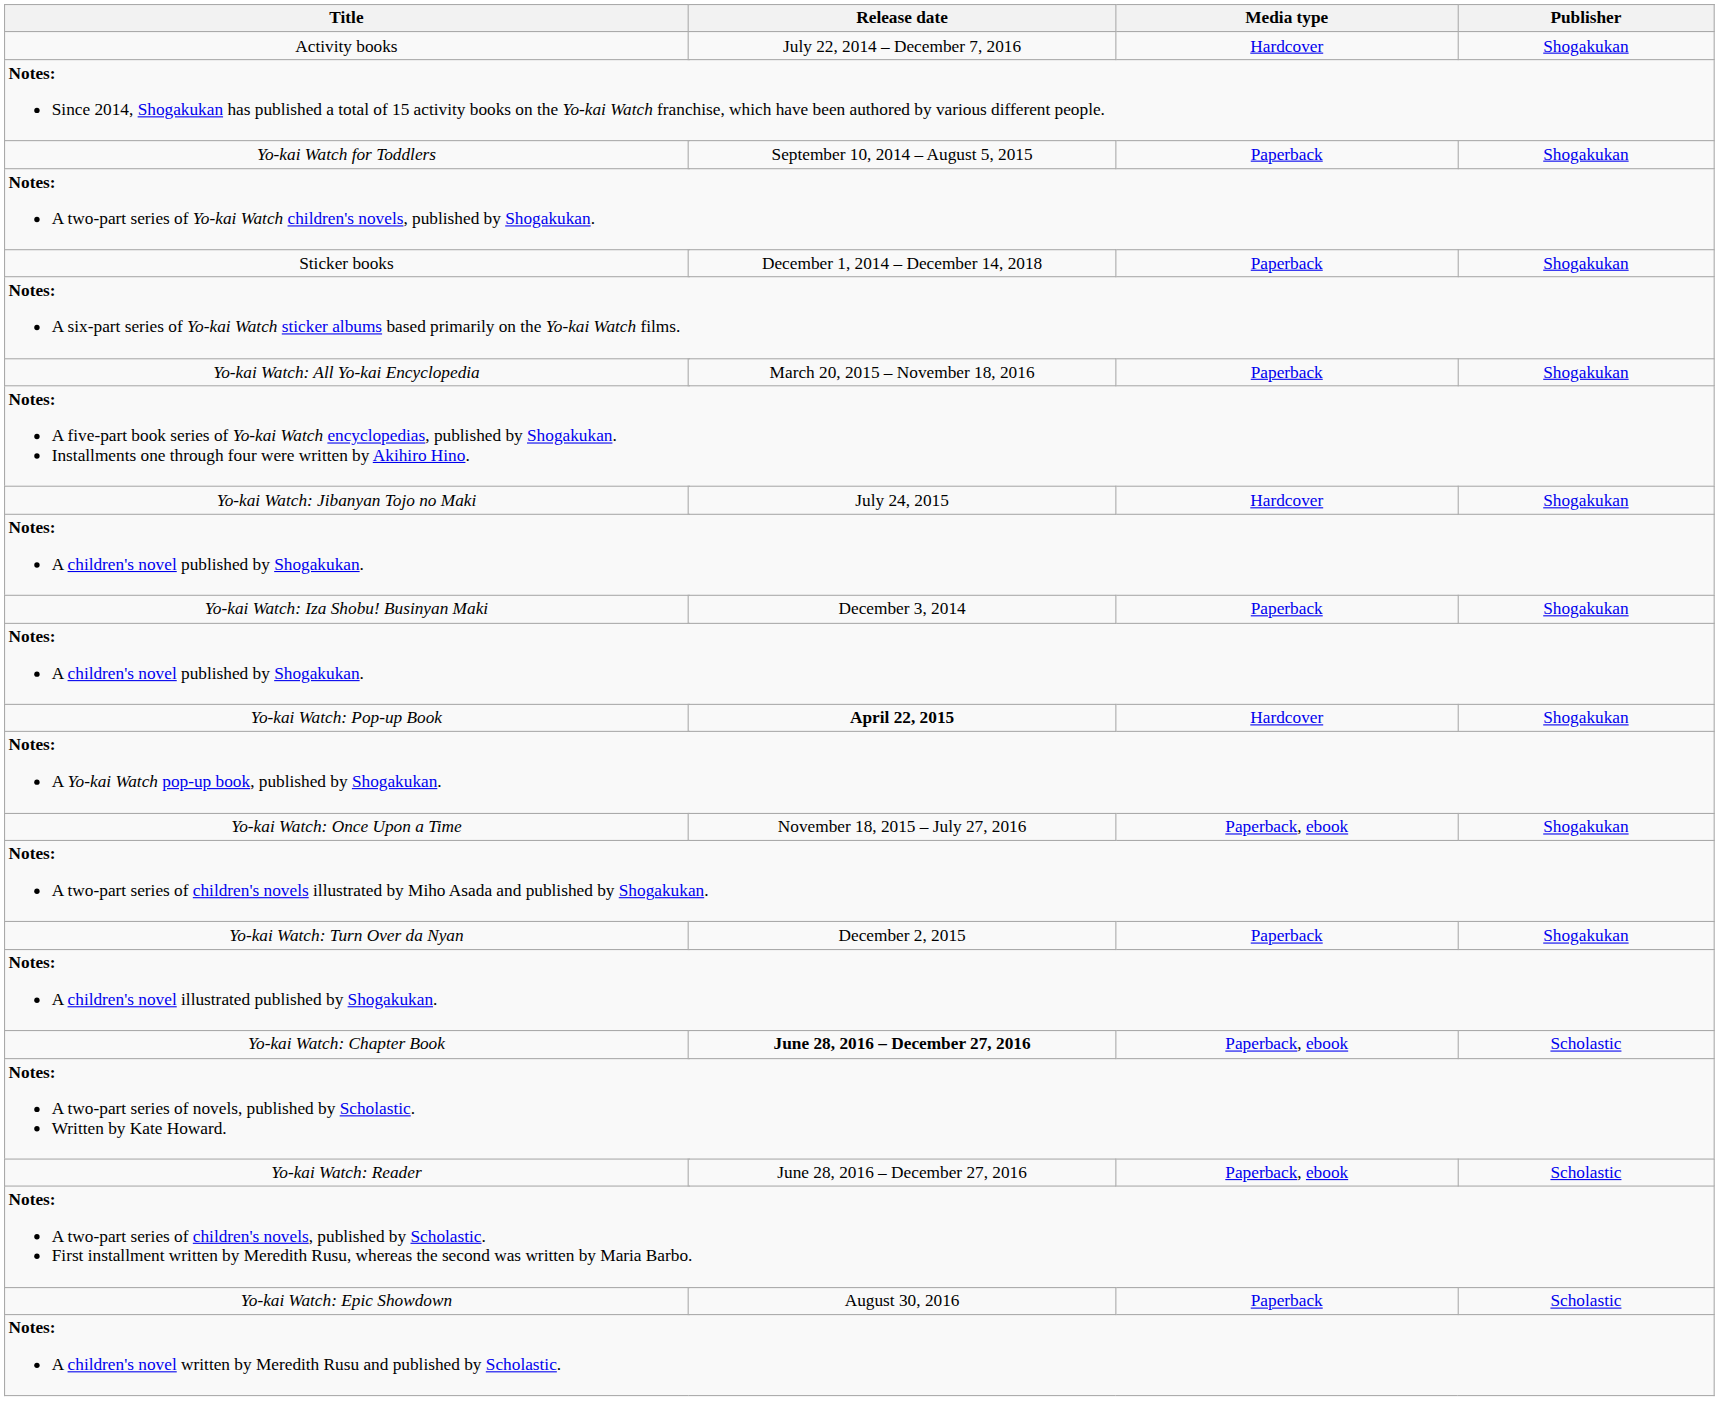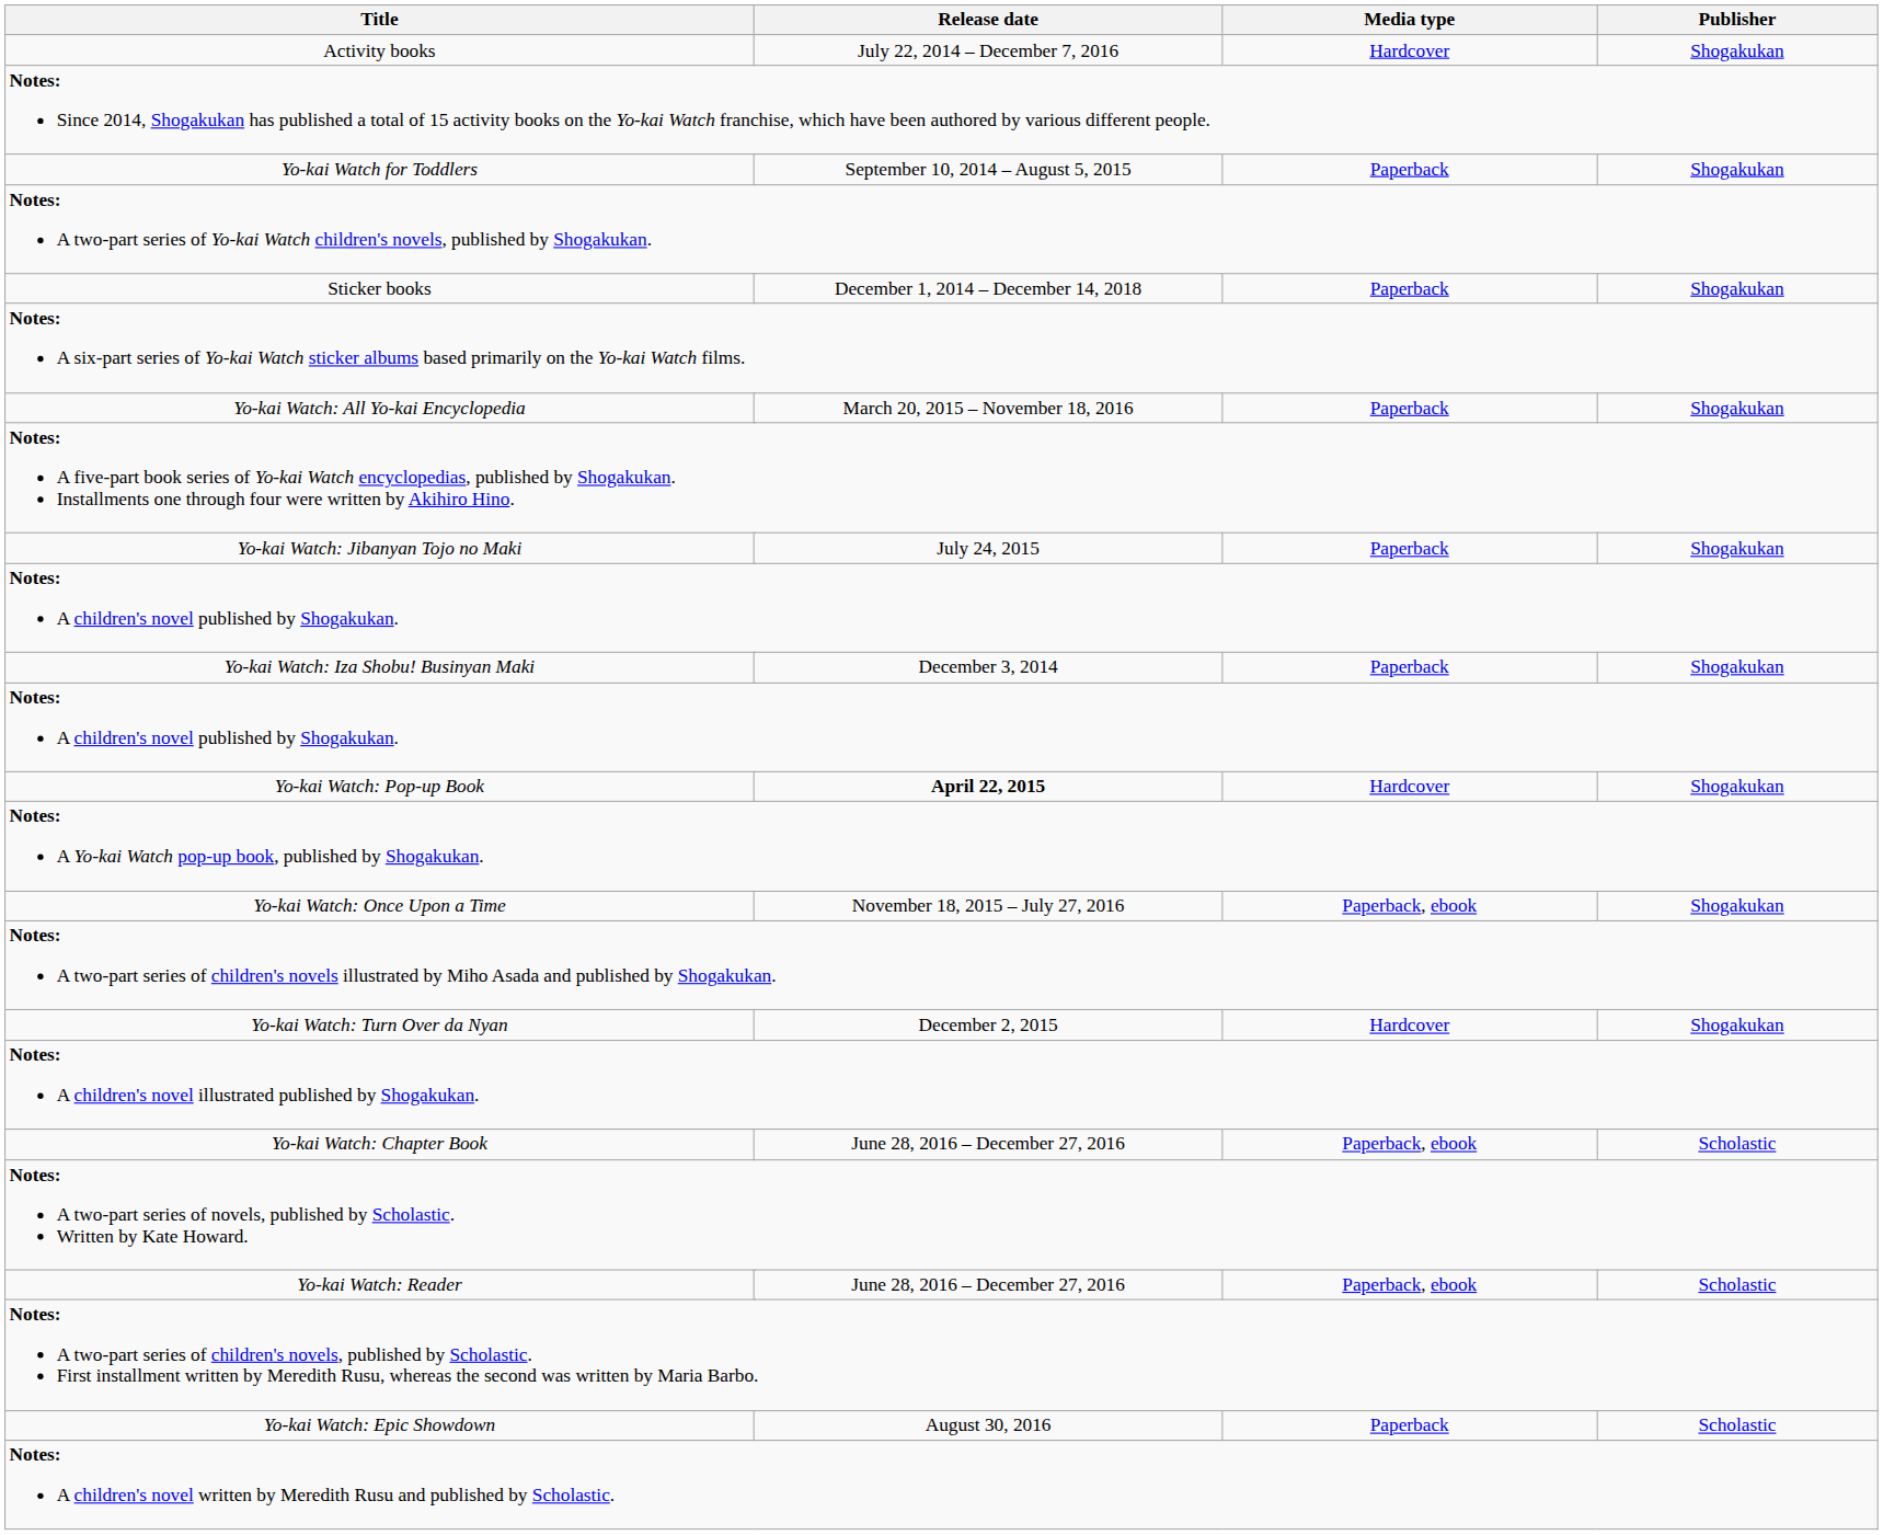 <table class="wikitable" style="width:100%;">
 <tr style="text-align: center;">
 <th colspan="2" style="width:40%;">Title</th>
 <th style="width:25%;">Release date</th>
 <th style="width:20%;">Media type</th>
 <th style="width:45%;">Publisher</th>
 </tr>
 <tr style="text-align:center;">
 <td colspan="2">Activity books</td>
 <td>July 22, 2014 – December 7, 2016</td>
 <td><a href='#'>Hardcover</a></td>
 <td><a href='#'>Shogakukan</a></td>
 </tr>
 <tr>
 <td colspan="5" style="border: none; vertical-align: top;"><strong>Notes:</strong><br><ul><li>Since 2014, <a href='#'>Shogakukan</a> has published a total of 15 activity books on the <em>Yo-kai Watch</em> franchise, which have been authored by various different people.</li></ul></td>
 </tr>
 <tr style="text-align:center;">
 <td colspan="2"><em>Yo-kai Watch for Toddlers</em></td>
 <td>September 10, 2014 – August 5, 2015</td>
 <td><a href='#'>Paperback</a></td>
 <td><a href='#'>Shogakukan</a></td>
 </tr>
 <tr>
 <td colspan="5" style="border: none; vertical-align: top;"><strong>Notes:</strong><br><ul><li>A two-part series of <em>Yo-kai Watch</em> <a href='#'>children's novels</a>, published by <a href='#'>Shogakukan</a>.</li></ul></td>
 </tr>
 <tr style="text-align:center;">
 <td colspan="2">Sticker books</td>
 <td>December 1, 2014 – December 14, 2018</td>
 <td><a href='#'>Paperback</a></td>
 <td><a href='#'>Shogakukan</a></td>
 </tr>
 <tr>
 <td colspan="5" style="border: none; vertical-align: top;"><strong>Notes:</strong><br><ul><li>A six-part series of <em>Yo-kai Watch</em> <a href='#'>sticker albums</a> based primarily on the <em>Yo-kai Watch</em> films.</li></ul></td>
 </tr>
 <tr style="text-align:center;">
 <td colspan="2"><em>Yo-kai Watch: All Yo-kai Encyclopedia</em></td>
 <td>March 20, 2015 – November 18, 2016</td>
 <td><a href='#'>Paperback</a></td>
 <td><a href='#'>Shogakukan</a></td>
 </tr>
 <tr>
 <td colspan="5" style="border: none; vertical-align: top;"><strong>Notes:</strong><br><ul><li>A five-part book series of <em>Yo-kai Watch</em> <a href='#'>encyclopedias</a>, published by <a href='#'>Shogakukan</a>.</li><li>Installments one through four were written by <a href='#'>Akihiro Hino</a>.</li></ul></td>
 </tr>
 <tr style="text-align:center;">
 <td colspan="2"><em>Yo-kai Watch: Jibanyan Tojo no Maki</em></td>
 <td>July 24, 2015</td>
-<td><a href='#'>Hardcover</a></td>
+<td><a href='#'>Paperback</a></td>
 <td><a href='#'>Shogakukan</a></td>
 </tr>
 <tr>
 <td colspan="5" style="border: none; vertical-align: top;"><strong>Notes:</strong><br><ul><li>A <a href='#'>children's novel</a> published by <a href='#'>Shogakukan</a>.</li></ul></td>
 </tr>
 <tr style="text-align:center;">
 <td colspan="2"><em>Yo-kai Watch: Iza Shobu! Businyan Maki</em></td>
 <td>December 3, 2014</td>
 <td><a href='#'>Paperback</a></td>
 <td><a href='#'>Shogakukan</a></td>
 </tr>
 <tr>
 <td colspan="5" style="border: none; vertical-align: top;"><strong>Notes:</strong><br><ul><li>A <a href='#'>children's novel</a> published by <a href='#'>Shogakukan</a>.</li></ul></td>
 </tr>
 <tr style="text-align:center;">
 <td colspan="2"><em>Yo-kai Watch: Pop-up Book</em></td>
 <td><strong>April 22, 2015</strong></td>
 <td><a href='#'>Hardcover</a></td>
 <td><a href='#'>Shogakukan</a></td>
 </tr>
 <tr>
 <td colspan="5" style="border: none; vertical-align: top;"><strong>Notes:</strong><br><ul><li>A <em>Yo-kai Watch</em> <a href='#'>pop-up book</a>, published by <a href='#'>Shogakukan</a>.</li></ul></td>
 </tr>
 <tr style="text-align:center;">
 <td colspan="2"><em>Yo-kai Watch: Once Upon a Time</em></td>
 <td>November 18, 2015 – July 27, 2016</td>
 <td><a href='#'>Paperback</a>, <a href='#'>ebook</a></td>
 <td><a href='#'>Shogakukan</a></td>
 </tr>
 <tr>
 <td colspan="5" style="border: none; vertical-align: top;"><strong>Notes:</strong><br><ul><li>A two-part series of <a href='#'>children's novels</a> illustrated by Miho Asada and published by <a href='#'>Shogakukan</a>.</li></ul></td>
 </tr>
 <tr style="text-align:center;">
 <td colspan="2"><em>Yo-kai Watch: Turn Over da Nyan</em></td>
 <td>December 2, 2015</td>
-<td><a href='#'>Paperback</a></td>
+<td><a href='#'>Hardcover</a></td>
 <td><a href='#'>Shogakukan</a></td>
 </tr>
 <tr>
 <td colspan="5" style="border: none; vertical-align: top;"><strong>Notes:</strong><br><ul><li>A <a href='#'>children's novel</a> illustrated published by <a href='#'>Shogakukan</a>.</li></ul></td>
 </tr>
 <tr style="text-align:center;">
 <td colspan="2"><em>Yo-kai Watch: Chapter Book</em></td>
-<td><strong>June 28, 2016 – December 27, 2016</strong></td>
+<td>June 28, 2016 – December 27, 2016</td>
 <td><a href='#'>Paperback</a>, <a href='#'>ebook</a></td>
 <td><a href='#'>Scholastic</a></td>
 </tr>
 <tr>
 <td colspan="5" style="border: none; vertical-align: top;"><strong>Notes:</strong><br><ul><li>A two-part series of novels, published by <a href='#'>Scholastic</a>.</li><li>Written by Kate Howard.</li></ul></td>
 </tr>
 <tr style="text-align:center;">
 <td colspan="2"><em>Yo-kai Watch: Reader</em></td>
 <td>June 28, 2016 – December 27, 2016</td>
 <td><a href='#'>Paperback</a>, <a href='#'>ebook</a></td>
 <td><a href='#'>Scholastic</a></td>
 </tr>
 <tr>
 <td colspan="5" style="border: none; vertical-align: top;"><strong>Notes:</strong><br><ul><li>A two-part series of <a href='#'>children's novels</a>, published by <a href='#'>Scholastic</a>.</li><li>First installment written by Meredith Rusu, whereas the second was written by Maria Barbo.</li></ul></td>
 </tr>
 <tr style="text-align:center;">
 <td colspan="2"><em>Yo-kai Watch: Epic Showdown</em></td>
 <td>August 30, 2016</td>
 <td><a href='#'>Paperback</a></td>
 <td><a href='#'>Scholastic</a></td>
 </tr>
 <tr>
 <td colspan="5" style="border: none; vertical-align: top;"><strong>Notes:</strong><br><ul><li>A <a href='#'>children's novel</a> written by Meredith Rusu and published by <a href='#'>Scholastic</a>.</li></ul></td>
 </tr>
 </table>
